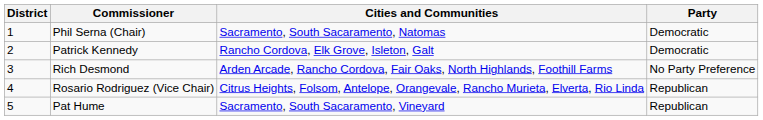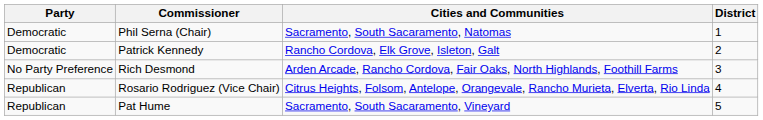 <table class="wikitable sortable">
 <tr>
-<th>District</th>
+<th>Party</th>
 <th>Commissioner</th>
 <th>Cities and Communities</th>
-<th>Party</th>
+<th>District</th>
 </tr>
 <tr>
-<td>1</td>
+<td>Democratic</td>
 <td>Phil Serna (Chair)</td>
 <td><a href='#'>Sacramento</a>, <a href='#'>South Sacaramento</a>, <a href='#'>Natomas</a></td>
-<td>Democratic</td>
+<td>1</td>
 </tr>
 <tr>
-<td>2</td>
+<td>Democratic</td>
 <td>Patrick Kennedy</td>
 <td><a href='#'>Rancho Cordova</a>, <a href='#'>Elk Grove</a>, <a href='#'>Isleton</a>, <a href='#'>Galt</a></td>
-<td>Democratic</td>
+<td>2</td>
 </tr>
 <tr>
-<td>3</td>
+<td>No Party Preference</td>
 <td>Rich Desmond</td>
 <td><a href='#'>Arden Arcade</a>, <a href='#'>Rancho Cordova</a>, <a href='#'>Fair Oaks</a>, <a href='#'>North Highlands</a>, <a href='#'>Foothill Farms</a></td>
-<td>No Party Preference</td>
+<td>3</td>
 </tr>
 <tr>
-<td>4</td>
+<td>Republican</td>
 <td>Rosario Rodriguez (Vice Chair)</td>
 <td><a href='#'>Citrus Heights</a>, <a href='#'>Folsom</a>, <a href='#'>Antelope</a>, <a href='#'>Orangevale</a>, <a href='#'>Rancho Murieta</a>, <a href='#'>Elverta</a>, <a href='#'>Rio Linda</a></td>
-<td>Republican</td>
+<td>4</td>
 </tr>
 <tr>
-<td>5</td>
+<td>Republican</td>
 <td>Pat Hume</td>
 <td><a href='#'>Sacramento</a>, <a href='#'>South Sacaramento</a>, <a href='#'>Vineyard</a></td>
-<td>Republican</td>
+<td>5</td>
 </tr>
 </table>
